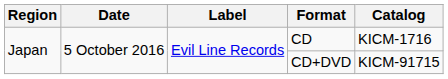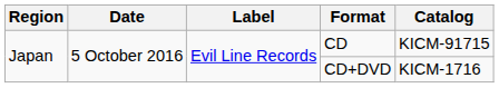 <table class="wikitable">
 <tr>
 <th>Region</th>
 <th>Date</th>
 <th>Label</th>
 <th>Format</th>
 <th>Catalog</th>
 </tr>
 <tr>
 <td rowspan="2">Japan</td>
 <td rowspan="2">5 October 2016</td>
 <td rowspan="2"><a href='#'>Evil Line Records</a></td>
 <td>CD</td>
-<td>KICM-1716</td>
+<td>KICM-91715</td>
 </tr>
 <tr>
 <td>CD+DVD</td>
-<td>KICM-91715</td>
+<td>KICM-1716</td>
 </tr>
 </table>
